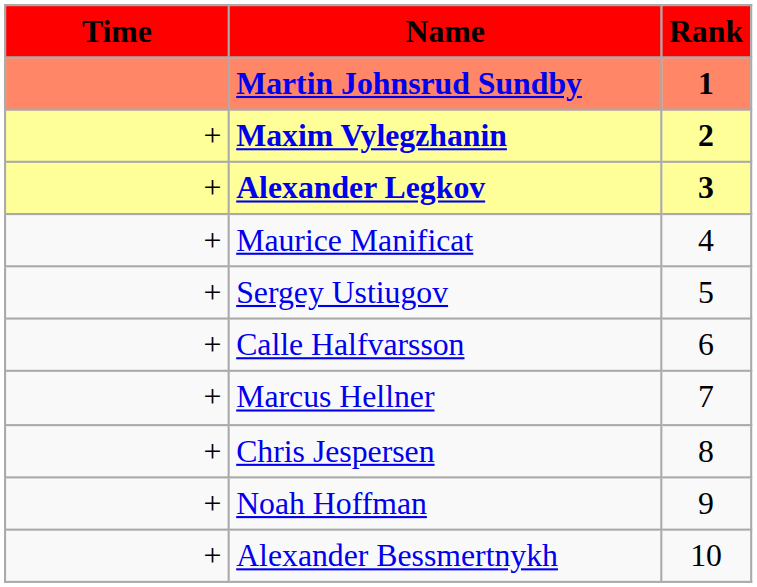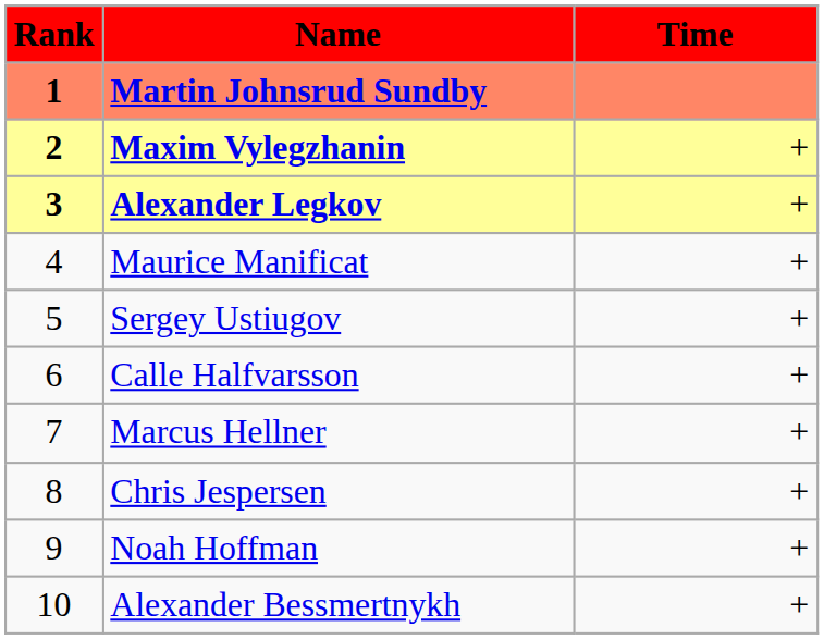 <table class="wikitable" style="font-size:95%">
 <tr>
+<th scope="col" style="background:red;" bgcolor="red">Rank</th>
+<th scope="col" style="background:red;" bgcolor="red" width="200" "width:16em">Name</th>
 <th scope="col" style="background:red;" bgcolor="red" width="100" "width:6em">Time</th>
-<th scope="col" style="background:red;" bgcolor="red" width="200" "width:16em">Name</th>
-<th scope="col" style="background:red;" bgcolor="red">Rank</th>
 </tr>
 <tr>
+<td align="center" style="background:#FF8666;" rowspan="1"><strong>1</strong></td>
+<td style="background:#FF8666;" rowspan="1"><strong> <a href='#'>Martin Johnsrud Sundby</a></strong></td>
 <td style="background:#FF8666; text-align:right;"></td>
-<td style="background:#FF8666;" rowspan="1"><strong> <a href='#'>Martin Johnsrud Sundby</a></strong></td>
-<td align="center" style="background:#FF8666;" rowspan="1"><strong>1</strong></td>
 </tr>
 <tr>
+<td align="center" style="background:#FFFF99;" rowspan="1"><strong>2</strong></td>
+<td style="background:#FFFF99;" rowspan="1"><strong> <a href='#'>Maxim Vylegzhanin</a></strong></td>
 <td style="background:#FFFF99; text-align:right">+ </td>
-<td style="background:#FFFF99;" rowspan="1"><strong> <a href='#'>Maxim Vylegzhanin</a></strong></td>
-<td align="center" style="background:#FFFF99;" rowspan="1"><strong>2</strong></td>
 </tr>
 <tr>
+<td align="center" style="background:#FFFF99;" rowspan="1"><strong>3</strong></td>
+<td style="background:#FFFF99;" rowspan="1"><strong> <a href='#'>Alexander Legkov</a></strong></td>
 <td style="background:#FFFF99; text-align:right;">+ </td>
-<td style="background:#FFFF99;" rowspan="1"><strong> <a href='#'>Alexander Legkov</a></strong></td>
-<td align="center" style="background:#FFFF99;" rowspan="1"><strong>3</strong></td>
 </tr>
 <tr>
+<td align="center">4</td>
+<td> <a href='#'>Maurice Manificat</a></td>
 <td style="text-align:right;">+ </td>
-<td> <a href='#'>Maurice Manificat</a></td>
-<td align="center">4</td>
 </tr>
 <tr>
+<td align="center">5</td>
+<td> <a href='#'>Sergey Ustiugov</a></td>
 <td style="text-align:right;">+ </td>
-<td> <a href='#'>Sergey Ustiugov</a></td>
-<td align="center">5</td>
 </tr>
 <tr>
+<td align="center">6</td>
+<td> <a href='#'>Calle Halfvarsson</a></td>
 <td style="text-align:right;">+ </td>
-<td> <a href='#'>Calle Halfvarsson</a></td>
-<td align="center">6</td>
 </tr>
 <tr>
+<td align="center">7</td>
+<td> <a href='#'>Marcus Hellner</a></td>
 <td style="text-align:right;">+ </td>
-<td> <a href='#'>Marcus Hellner</a></td>
-<td align="center">7</td>
 </tr>
 <tr>
+<td align="center">8</td>
+<td> <a href='#'>Chris Jespersen</a></td>
 <td style="text-align:right;">+ </td>
-<td> <a href='#'>Chris Jespersen</a></td>
-<td align="center">8</td>
 </tr>
 <tr>
+<td align="center">9</td>
+<td> <a href='#'>Noah Hoffman</a></td>
 <td style="text-align:right;">+ </td>
-<td> <a href='#'>Noah Hoffman</a></td>
-<td align="center">9</td>
 </tr>
 <tr>
+<td align="center">10</td>
+<td> <a href='#'>Alexander Bessmertnykh</a></td>
 <td style="text-align:right;">+ </td>
-<td> <a href='#'>Alexander Bessmertnykh</a></td>
-<td align="center">10</td>
 </tr>
 </table>
